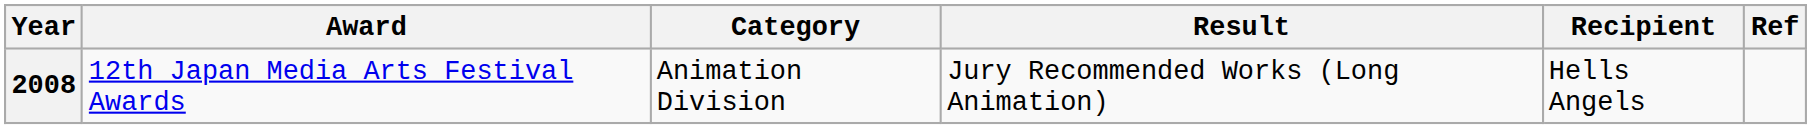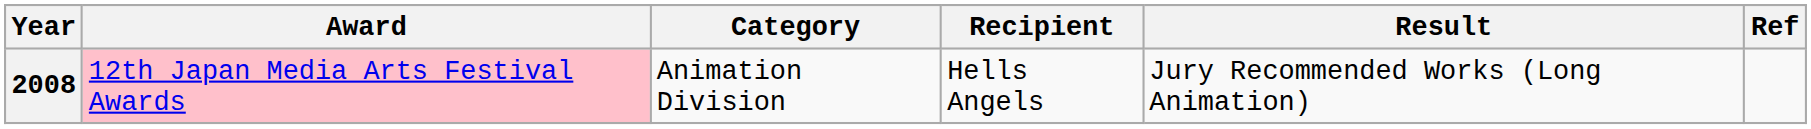 <table class="wikitable">
 <tr>
 <th>Year</th>
 <th>Award</th>
 <th>Category</th>
+<th>Recipient</th>
 <th>Result</th>
-<th>Recipient</th>
 <th>Ref</th>
 </tr>
 <tr>
 <th>2008</th>
-<td><a href='#'>12th Japan Media Arts Festival Awards</a></td>
+<td style="background: pink;"><a href='#'>12th Japan Media Arts Festival Awards</a></td>
 <td>Animation Division</td>
+<td>Hells Angels </td>
 <td>Jury Recommended Works (Long Animation)</td>
-<td>Hells Angels </td>
 <td></td>
 </tr>
 </table>
